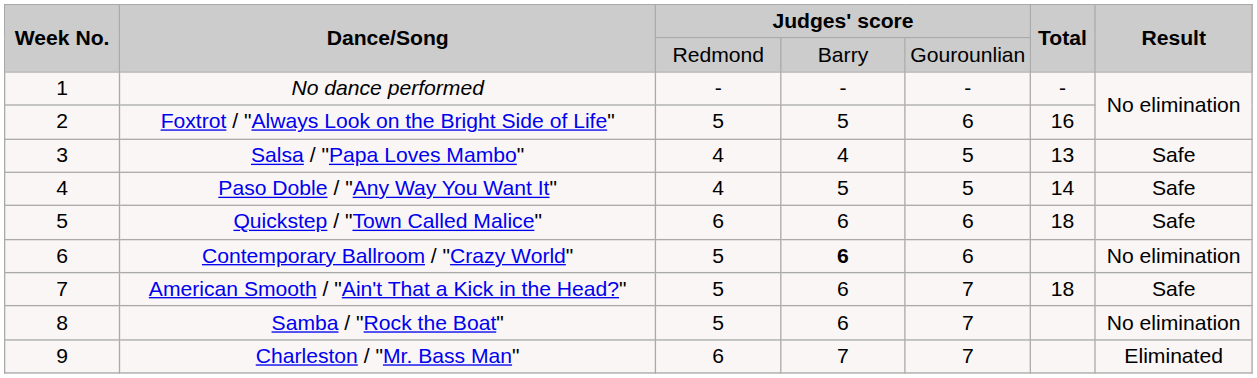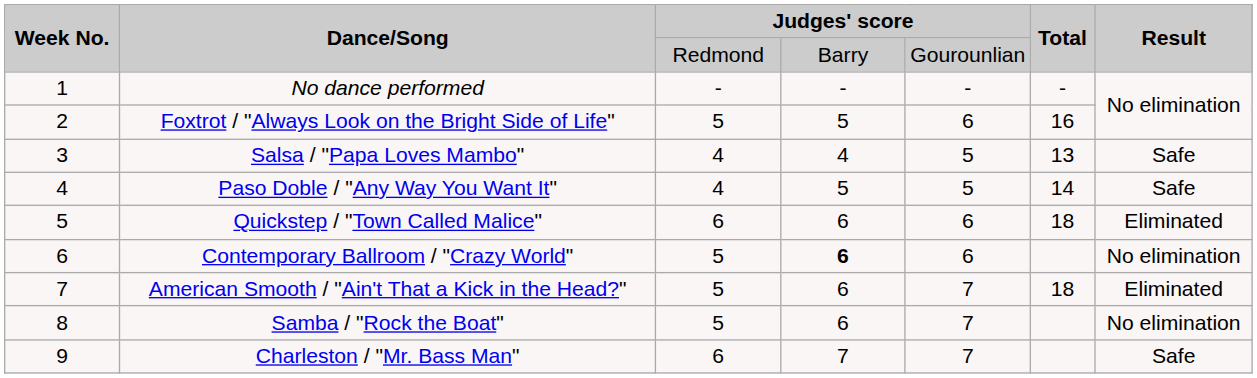 <table class="wikitable collapsible">
 <tr>
 <th rowspan="2" style="background:#ccc; text-align:Center;"><strong>Week No.</strong></th>
 <th rowspan="2" style="background:#ccc; text-align:Center;"><strong>Dance/Song</strong></th>
 <th colspan="3" style="background:#ccc; text-align:Center;"><strong>Judges' score</strong></th>
 <th rowspan="2" style="background:#ccc; text-align:Center;"><strong>Total</strong></th>
 <th rowspan="2" style="background:#ccc; text-align:Center;"><strong>Result</strong></th>
 </tr>
 <tr style="text-align:center; background:#ccc;">
 <td style="width:10%; ">Redmond</td>
 <td style="width:10%; ">Barry</td>
 <td style="width:10%; ">Gourounlian</td>
 </tr>
 <tr style="text-align:center; background:#faf6f6;">
 <td>1</td>
 <td><em>No dance performed</em></td>
 <td>-</td>
 <td>-</td>
 <td>-</td>
 <td>-</td>
 <td rowspan="2">No elimination</td>
 </tr>
 <tr style="text-align:center; background:#faf6f6;">
 <td>2</td>
 <td><a href='#'>Foxtrot</a> / "<a href='#'>Always Look on the Bright Side of Life</a>"</td>
 <td>5</td>
 <td>5</td>
 <td>6</td>
 <td>16</td>
 </tr>
 <tr style="text-align:center; background:#faf6f6;">
 <td>3</td>
 <td><a href='#'>Salsa</a> / "<a href='#'>Papa Loves Mambo</a>"</td>
 <td>4</td>
 <td>4</td>
 <td>5</td>
 <td>13</td>
 <td>Safe</td>
 </tr>
 <tr style="text-align:center; background:#faf6f6;">
 <td>4</td>
 <td><a href='#'>Paso Doble</a> / "<a href='#'>Any Way You Want It</a>"</td>
 <td>4</td>
 <td>5</td>
 <td>5</td>
 <td>14</td>
 <td>Safe</td>
 </tr>
 <tr style="text-align:center; background:#faf6f6;">
 <td>5</td>
 <td><a href='#'>Quickstep</a> / "<a href='#'>Town Called Malice</a>"</td>
 <td>6</td>
 <td>6</td>
 <td>6</td>
 <td>18</td>
-<td>Safe</td>
+<td>Eliminated</td>
 </tr>
 <tr style="text-align:center; background:#faf6f6;">
 <td>6</td>
 <td><a href='#'>Contemporary Ballroom</a> / "<a href='#'>Crazy World</a>"</td>
 <td>5</td>
 <td><strong>6</strong></td>
 <td>6</td>
 <td></td>
 <td>No elimination</td>
 </tr>
 <tr style="text-align:center; background:#faf6f6;">
 <td>7</td>
 <td><a href='#'>American Smooth</a> / "<a href='#'>Ain't That a Kick in the Head?</a>"</td>
 <td>5</td>
 <td>6</td>
 <td>7</td>
 <td>18</td>
-<td>Safe</td>
+<td>Eliminated</td>
 </tr>
 <tr style="text-align:center; background:#faf6f6;">
 <td>8</td>
 <td><a href='#'>Samba</a> / "<a href='#'>Rock the Boat</a>"</td>
 <td>5</td>
 <td>6</td>
 <td>7</td>
 <td></td>
 <td>No elimination</td>
 </tr>
 <tr style="text-align:center; background:#faf6f6;">
 <td>9</td>
 <td><a href='#'>Charleston</a> / "<a href='#'>Mr. Bass Man</a>"</td>
 <td>6</td>
 <td>7</td>
 <td>7</td>
 <td></td>
-<td>Eliminated</td>
+<td>Safe</td>
 </tr>
 </table>
